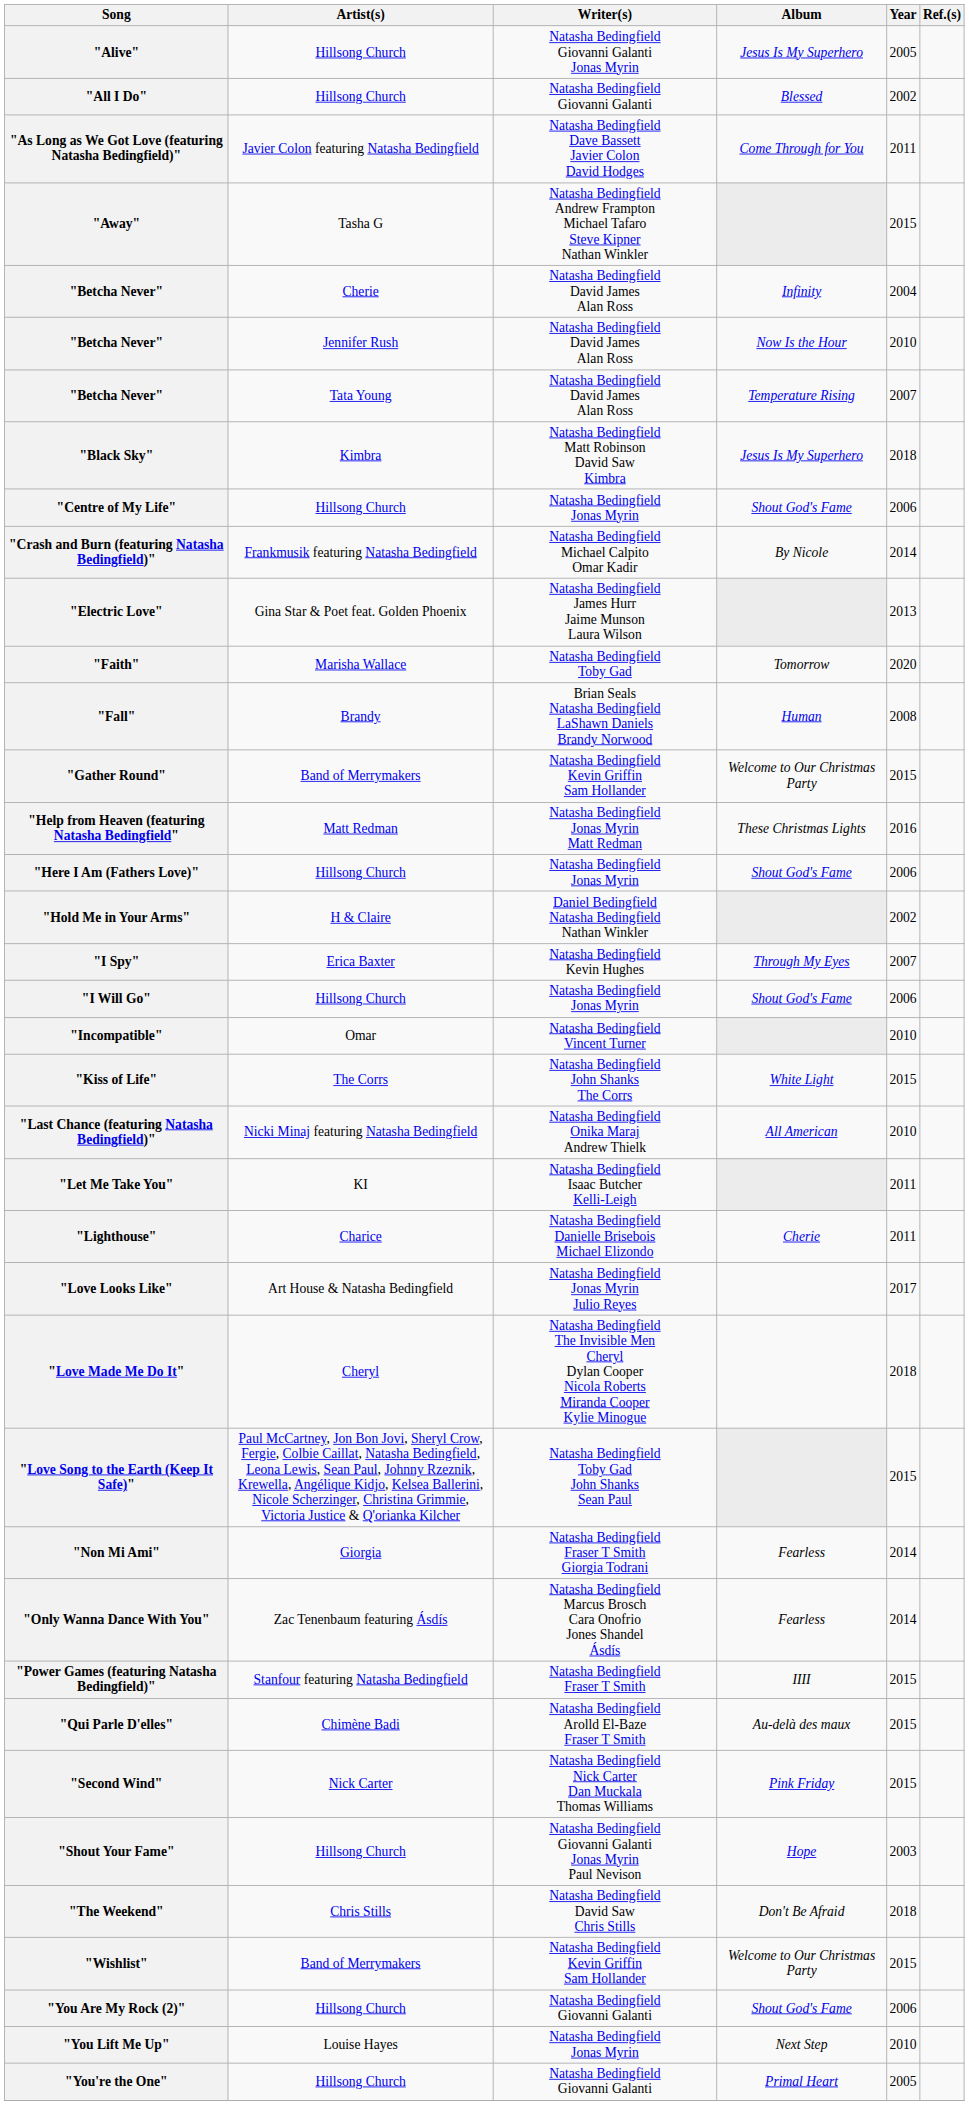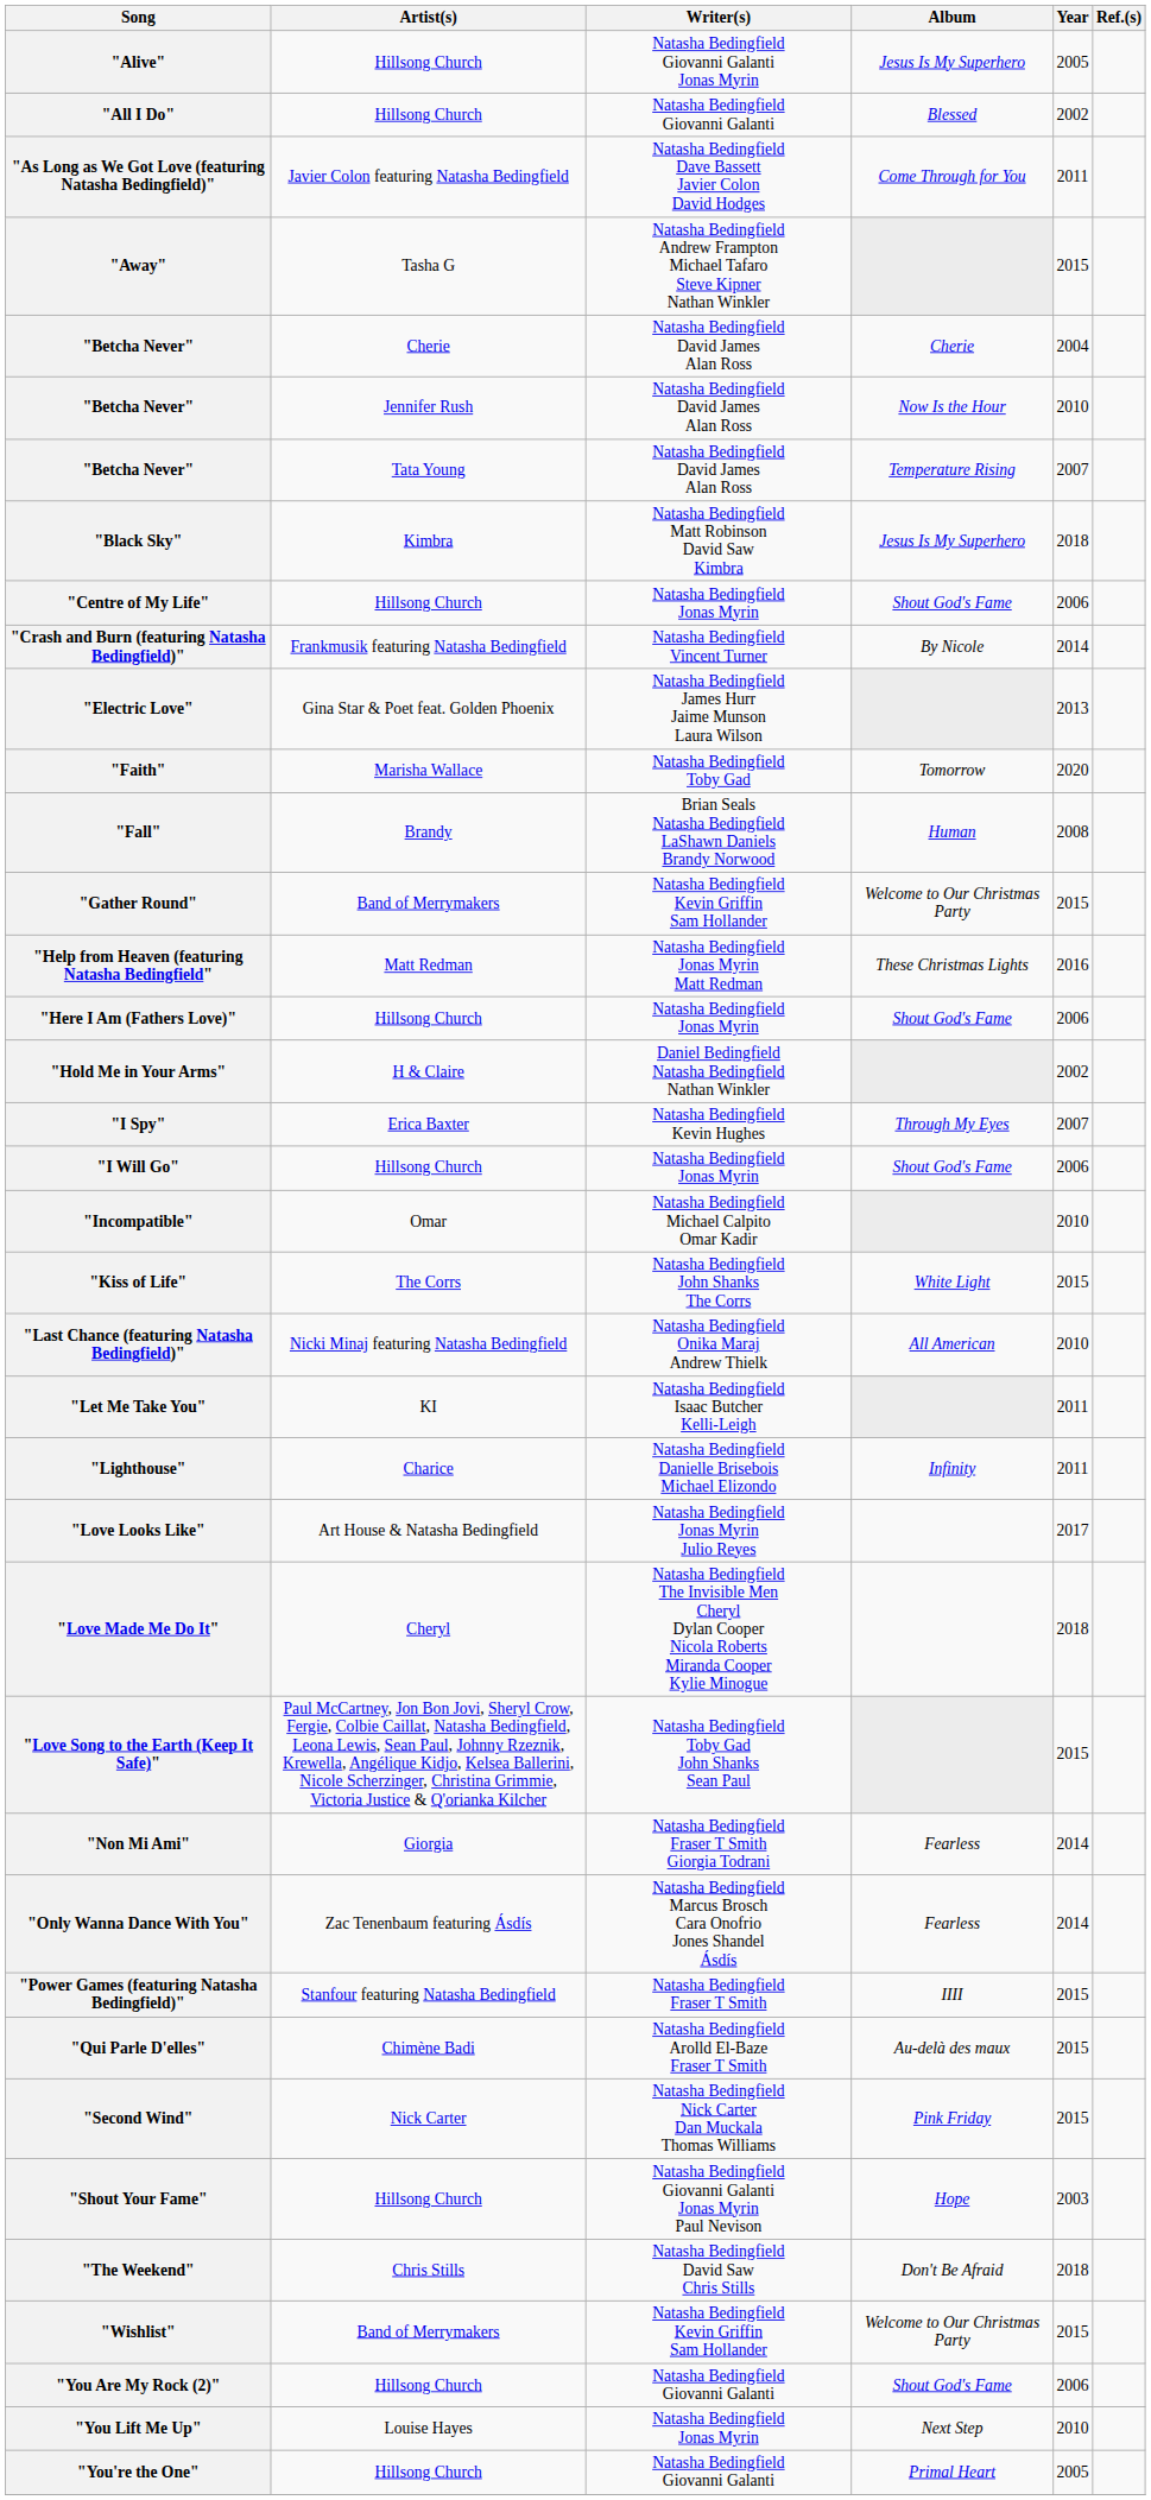 <table class="wikitable sortable plainrowheaders" style="text-align:center;">
 <tr>
 <th scope="col" style="width:16em;">Song</th>
 <th scope="col" style="width:19em;">Artist(s)</th>
 <th scope="col" style="width:16em;" class="unsortable">Writer(s)</th>
 <th scope="col" style="width:12em;" data-sort-type="text">Album</th>
 <th scope="col">Year</th>
 <th scope="col" class="unsortable">Ref.(s)</th>
 </tr>
 <tr>
 <th scope="row">"Alive"</th>
 <td><a href='#'>Hillsong Church</a></td>
 <td><a href='#'>Natasha Bedingfield</a><br>Giovanni Galanti<br><a href='#'>Jonas Myrin</a></td>
 <td><em><a href='#'>Jesus Is My Superhero</a></em></td>
 <td>2005</td>
 <td></td>
 </tr>
 <tr>
 <th scope="row">"All I Do"</th>
 <td><a href='#'>Hillsong Church</a></td>
 <td><a href='#'>Natasha Bedingfield</a><br>Giovanni Galanti</td>
 <td><a href='#'><em>Blessed</em></a></td>
 <td>2002</td>
 <td></td>
 </tr>
 <tr>
 <th scope="row">"As Long as We Got Love (featuring Natasha Bedingfield)"</th>
 <td><a href='#'>Javier Colon</a> featuring <a href='#'>Natasha Bedingfield</a></td>
 <td><a href='#'>Natasha Bedingfield</a><br><a href='#'>Dave Bassett</a><br><a href='#'>Javier Colon</a><br><a href='#'>David Hodges</a></td>
 <td><em><a href='#'>Come Through for You</a></em></td>
 <td>2011</td>
 <td></td>
 </tr>
 <tr>
 <th scope="row">"Away"</th>
 <td>Tasha G</td>
 <td><a href='#'>Natasha Bedingfield</a><br>Andrew Frampton<br>Michael Tafaro<br><a href='#'>Steve Kipner</a><br>Nathan Winkler</td>
 <td bgcolor="#ECECEC"><div><small></small></div></td>
 <td>2015</td>
 <td></td>
 </tr>
 <tr>
 <th scope="row">"Betcha Never"</th>
 <td><a href='#'>Cherie</a></td>
 <td><a href='#'>Natasha Bedingfield</a><br>David James<br>Alan Ross</td>
-<td><em><a href='#'>Infinity</a></em></td>
+<td><em><a href='#'>Cherie</a></em></td>
 <td>2004</td>
 <td></td>
 </tr>
 <tr>
 <th scope="row">"Betcha Never"</th>
 <td><a href='#'>Jennifer Rush</a></td>
 <td><a href='#'>Natasha Bedingfield</a><br>David James<br>Alan Ross</td>
 <td><a href='#'><em>Now Is the Hour</em></a></td>
 <td>2010</td>
 <td></td>
 </tr>
 <tr>
 <th scope="row">"Betcha Never"</th>
 <td><a href='#'>Tata Young</a></td>
 <td><a href='#'>Natasha Bedingfield</a><br>David James<br>Alan Ross</td>
 <td><em><a href='#'>Temperature Rising</a></em></td>
 <td>2007</td>
 <td></td>
 </tr>
 <tr>
 <th scope="row">"Black Sky"</th>
 <td><a href='#'>Kimbra</a></td>
 <td><a href='#'>Natasha Bedingfield</a><br>Matt Robinson<br>David Saw<br><a href='#'>Kimbra</a></td>
 <td><a href='#'><em>Jesus Is My Superhero</em></a></td>
 <td>2018</td>
 <td></td>
 </tr>
 <tr>
 <th scope="row">"Centre of My Life"</th>
 <td><a href='#'>Hillsong Church</a></td>
 <td><a href='#'>Natasha Bedingfield</a><br><a href='#'>Jonas Myrin</a></td>
 <td><em><a href='#'>Shout God's Fame</a></em></td>
 <td>2006</td>
 <td></td>
 </tr>
 <tr>
 <th scope="row">"Crash and Burn (featuring <a href='#'>Natasha Bedingfield</a>)"</th>
 <td><a href='#'>Frankmusik</a> featuring <a href='#'>Natasha Bedingfield</a></td>
-<td><a href='#'>Natasha Bedingfield</a><br>Michael Calpito<br>Omar Kadir</td>
+<td><a href='#'>Natasha Bedingfield</a><br><a href='#'>Vincent Turner</a></td>
 <td><em>By Nicole</em></td>
 <td>2014</td>
 <td></td>
 </tr>
 <tr>
 <th scope="row">"Electric Love"</th>
 <td>Gina Star & Poet feat. Golden Phoenix</td>
 <td><a href='#'>Natasha Bedingfield</a><br>James Hurr<br>Jaime Munson<br>Laura Wilson</td>
 <td bgcolor="#ECECEC"><div><small></small></div></td>
 <td>2013</td>
 <td></td>
 </tr>
 <tr>
 <th scope="row">"Faith"</th>
 <td><a href='#'>Marisha Wallace</a></td>
 <td><a href='#'>Natasha Bedingfield</a><br><a href='#'>Toby Gad</a></td>
 <td><em>Tomorrow</em></td>
 <td>2020</td>
 <td></td>
 </tr>
 <tr>
 <th scope="row">"Fall"</th>
 <td><a href='#'>Brandy</a></td>
 <td>Brian Seals<br><a href='#'>Natasha Bedingfield</a><br><a href='#'>LaShawn Daniels</a><br><a href='#'>Brandy Norwood</a></td>
 <td><em><a href='#'>Human</a></em></td>
 <td>2008</td>
 <td></td>
 </tr>
 <tr>
 <th scope="row">"Gather Round"</th>
 <td><a href='#'>Band of Merrymakers</a></td>
 <td><a href='#'>Natasha Bedingfield</a><br><a href='#'>Kevin Griffin</a><br><a href='#'>Sam Hollander</a></td>
 <td><em>Welcome to Our Christmas Party</em></td>
 <td>2015</td>
 <td></td>
 </tr>
 <tr>
 <th scope="row">"Help from Heaven (featuring <a href='#'>Natasha Bedingfield</a>"</th>
 <td><a href='#'>Matt Redman</a></td>
 <td><a href='#'>Natasha Bedingfield</a><br><a href='#'>Jonas Myrin</a><br><a href='#'>Matt Redman</a></td>
 <td><em>These Christmas Lights</em></td>
 <td>2016</td>
 <td></td>
 </tr>
 <tr>
 <th scope="row">"Here I Am (Fathers Love)"</th>
 <td><a href='#'>Hillsong Church</a></td>
 <td><a href='#'>Natasha Bedingfield</a><br><a href='#'>Jonas Myrin</a></td>
 <td><em><a href='#'>Shout God's Fame</a></em></td>
 <td>2006</td>
 <td></td>
 </tr>
 <tr>
 <th scope="row">"Hold Me in Your Arms"</th>
 <td><a href='#'>H & Claire</a></td>
 <td><a href='#'>Daniel Bedingfield</a><br><a href='#'>Natasha Bedingfield</a><br>Nathan Winkler</td>
 <td bgcolor="#ECECEC"><div><small></small></div></td>
 <td>2002</td>
 <td></td>
 </tr>
 <tr>
 <th scope="row">"I Spy"</th>
 <td><a href='#'>Erica Baxter</a></td>
 <td><a href='#'>Natasha Bedingfield</a><br>Kevin Hughes</td>
 <td><em><a href='#'>Through My Eyes</a></em></td>
 <td>2007</td>
 <td></td>
 </tr>
 <tr>
 <th scope="row">"I Will Go"</th>
 <td><a href='#'>Hillsong Church</a></td>
 <td><a href='#'>Natasha Bedingfield</a><br><a href='#'>Jonas Myrin</a></td>
 <td><em><a href='#'>Shout God's Fame</a></em></td>
 <td>2006</td>
 <td></td>
 </tr>
 <tr>
 <th scope="row">"Incompatible"</th>
 <td>Omar</td>
-<td><a href='#'>Natasha Bedingfield</a><br><a href='#'>Vincent Turner</a></td>
+<td><a href='#'>Natasha Bedingfield</a><br>Michael Calpito<br>Omar Kadir</td>
 <td bgcolor="#ECECEC"><div><small></small></div></td>
 <td>2010</td>
 <td></td>
 </tr>
 <tr>
 <th scope="row">"Kiss of Life"</th>
 <td><a href='#'>The Corrs</a></td>
 <td><a href='#'>Natasha Bedingfield</a><br><a href='#'>John Shanks</a><br><a href='#'>The Corrs</a></td>
 <td><em><a href='#'>White Light</a></em></td>
 <td>2015</td>
 <td></td>
 </tr>
 <tr>
 <th scope="row">"Last Chance (featuring <a href='#'>Natasha Bedingfield</a>)"</th>
 <td><a href='#'>Nicki Minaj</a> featuring <a href='#'>Natasha Bedingfield</a></td>
 <td><a href='#'>Natasha Bedingfield</a><br><a href='#'>Onika Maraj</a><br>Andrew Thielk</td>
 <td><em><a href='#'>All American</a></em></td>
 <td>2010</td>
 <td></td>
 </tr>
 <tr>
 <th scope="row">"Let Me Take You"</th>
 <td>KI</td>
 <td><a href='#'>Natasha Bedingfield</a><br>Isaac Butcher<br><a href='#'>Kelli-Leigh</a></td>
 <td bgcolor="#ECECEC"><div><small></small></div></td>
 <td>2011</td>
 <td></td>
 </tr>
 <tr>
 <th scope="row">"Lighthouse"</th>
 <td><a href='#'>Charice</a></td>
 <td><a href='#'>Natasha Bedingfield</a><br><a href='#'>Danielle Brisebois</a><br><a href='#'>Michael Elizondo</a></td>
-<td><em><a href='#'>Cherie</a></em></td>
+<td><em><a href='#'>Infinity</a></em></td>
 <td>2011</td>
 <td></td>
 </tr>
 <tr>
 <th scope="row">"Love Looks Like"</th>
 <td>Art House & Natasha Bedingfield</td>
 <td><a href='#'>Natasha Bedingfield</a><br><a href='#'>Jonas Myrin</a><br><a href='#'>Julio Reyes</a></td>
 <td></td>
 <td>2017</td>
 <td></td>
 </tr>
 <tr>
 <th scope="row">"<a href='#'>Love Made Me Do It</a>"</th>
 <td><a href='#'>Cheryl</a></td>
 <td><a href='#'>Natasha Bedingfield</a><br><a href='#'>The Invisible Men</a><br><a href='#'>Cheryl</a><br>Dylan Cooper<br><a href='#'>Nicola Roberts</a><br><a href='#'>Miranda Cooper</a><br><a href='#'>Kylie Minogue</a></td>
 <td></td>
 <td>2018</td>
 <td></td>
 </tr>
 <tr>
 <th scope="row">"<a href='#'>Love Song to the Earth (Keep It Safe)</a>"</th>
 <td><a href='#'>Paul McCartney</a>, <a href='#'>Jon Bon Jovi</a>, <a href='#'>Sheryl Crow</a>, <a href='#'>Fergie</a>, <a href='#'>Colbie Caillat</a>, <a href='#'>Natasha Bedingfield</a>, <a href='#'>Leona Lewis</a>, <a href='#'>Sean Paul</a>, <a href='#'>Johnny Rzeznik</a>, <a href='#'>Krewella</a>, <a href='#'>Angélique Kidjo</a>, <a href='#'>Kelsea Ballerini</a>, <a href='#'>Nicole Scherzinger</a>, <a href='#'>Christina Grimmie</a>, <a href='#'>Victoria Justice</a> & <a href='#'>Q'orianka Kilcher</a></td>
 <td><a href='#'>Natasha Bedingfield</a><br><a href='#'>Toby Gad</a><br><a href='#'>John Shanks</a><br><a href='#'>Sean Paul</a></td>
 <td bgcolor="#ECECEC"><div><small></small></div></td>
 <td>2015</td>
 <td></td>
 </tr>
 <tr>
 <th scope="row">"Non Mi Ami"</th>
 <td><a href='#'>Giorgia</a></td>
 <td><a href='#'>Natasha Bedingfield</a><br><a href='#'>Fraser T Smith</a><br><a href='#'>Giorgia Todrani</a></td>
 <td><em>Fearless</em></td>
 <td>2014</td>
 <td></td>
 </tr>
 <tr>
 <th scope="row">"Only Wanna Dance With You"</th>
 <td>Zac Tenenbaum featuring <a href='#'>Ásdís</a></td>
 <td><a href='#'>Natasha Bedingfield</a><br>Marcus Brosch<br>Cara Onofrio<br>Jones Shandel<br><a href='#'>Ásdís</a></td>
 <td><em>Fearless</em></td>
 <td>2014</td>
 <td></td>
 </tr>
 <tr>
 <th scope="row">"Power Games (featuring Natasha Bedingfield)"</th>
 <td><a href='#'>Stanfour</a> featuring <a href='#'>Natasha Bedingfield</a></td>
 <td><a href='#'>Natasha Bedingfield</a><br><a href='#'>Fraser T Smith</a></td>
 <td><em>IIII</em></td>
 <td>2015</td>
 <td></td>
 </tr>
 <tr>
 <th scope="row">"Qui Parle D'elles"</th>
 <td><a href='#'>Chimène Badi</a></td>
 <td><a href='#'>Natasha Bedingfield</a><br>Arolld El-Baze<br><a href='#'>Fraser T Smith</a></td>
 <td><em>Au-delà des maux</em></td>
 <td>2015</td>
 <td></td>
 </tr>
 <tr>
 <th scope="row">"Second Wind"</th>
 <td><a href='#'>Nick Carter</a></td>
 <td><a href='#'>Natasha Bedingfield</a><br><a href='#'>Nick Carter</a><br><a href='#'>Dan Muckala</a><br>Thomas Williams</td>
 <td><em><a href='#'>Pink Friday</a></em></td>
 <td>2015</td>
 <td></td>
 </tr>
 <tr>
 <th scope="row">"Shout Your Fame"</th>
 <td><a href='#'>Hillsong Church</a></td>
 <td><a href='#'>Natasha Bedingfield</a><br>Giovanni Galanti<br><a href='#'>Jonas Myrin</a><br>Paul Nevison</td>
 <td><a href='#'><em>Hope</em></a></td>
 <td>2003</td>
 <td></td>
 </tr>
 <tr>
 <th scope="row">"The Weekend"</th>
 <td><a href='#'>Chris Stills</a></td>
 <td><a href='#'>Natasha Bedingfield</a><br>David Saw<br><a href='#'>Chris Stills</a></td>
 <td><em>Don't Be Afraid</em></td>
 <td>2018</td>
 <td></td>
 </tr>
 <tr>
 <th scope="row">"Wishlist"</th>
 <td><a href='#'>Band of Merrymakers</a></td>
 <td><a href='#'>Natasha Bedingfield</a><br><a href='#'>Kevin Griffin</a><br><a href='#'>Sam Hollander</a></td>
 <td><em>Welcome to Our Christmas Party</em></td>
 <td>2015</td>
 <td></td>
 </tr>
 <tr>
 <th scope="row">"You Are My Rock (2)"</th>
 <td><a href='#'>Hillsong Church</a></td>
 <td><a href='#'>Natasha Bedingfield</a><br>Giovanni Galanti</td>
 <td><em><a href='#'>Shout God's Fame</a></em></td>
 <td>2006</td>
 <td></td>
 </tr>
 <tr>
 <th scope="row">"You Lift Me Up"</th>
 <td>Louise Hayes</td>
 <td><a href='#'>Natasha Bedingfield</a><br><a href='#'>Jonas Myrin</a></td>
 <td><em>Next Step</em></td>
 <td>2010</td>
 <td></td>
 </tr>
 <tr>
 <th scope="row">"You're the One"</th>
 <td><a href='#'>Hillsong Church</a></td>
 <td><a href='#'>Natasha Bedingfield</a><br>Giovanni Galanti</td>
 <td><em><a href='#'>Primal Heart</a></em></td>
 <td>2005</td>
 <td></td>
 </tr>
 <tr>
 </tr>
 </table>
